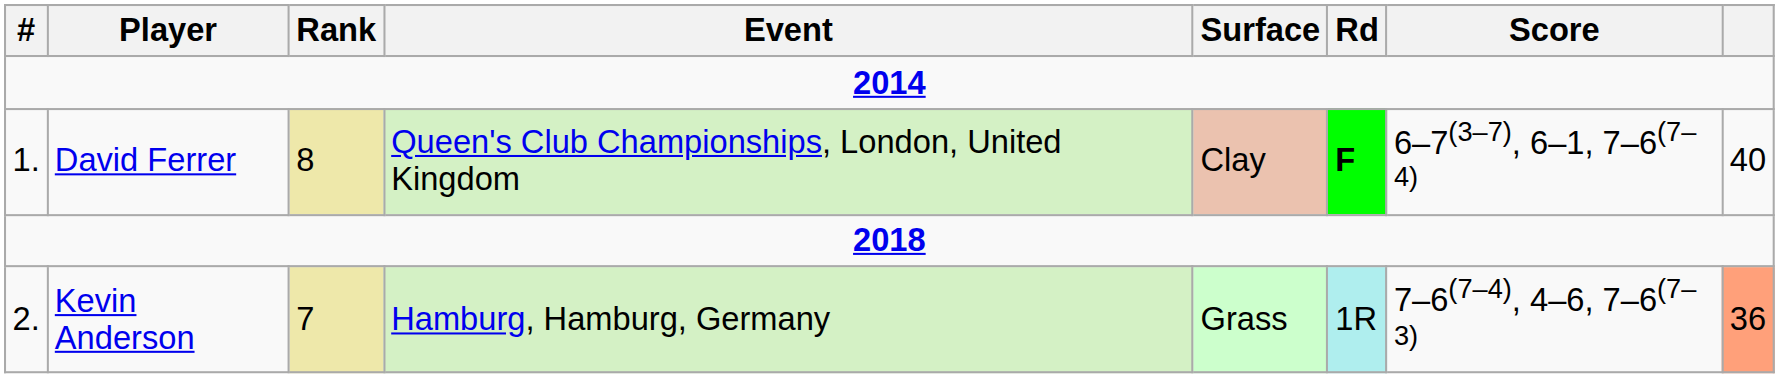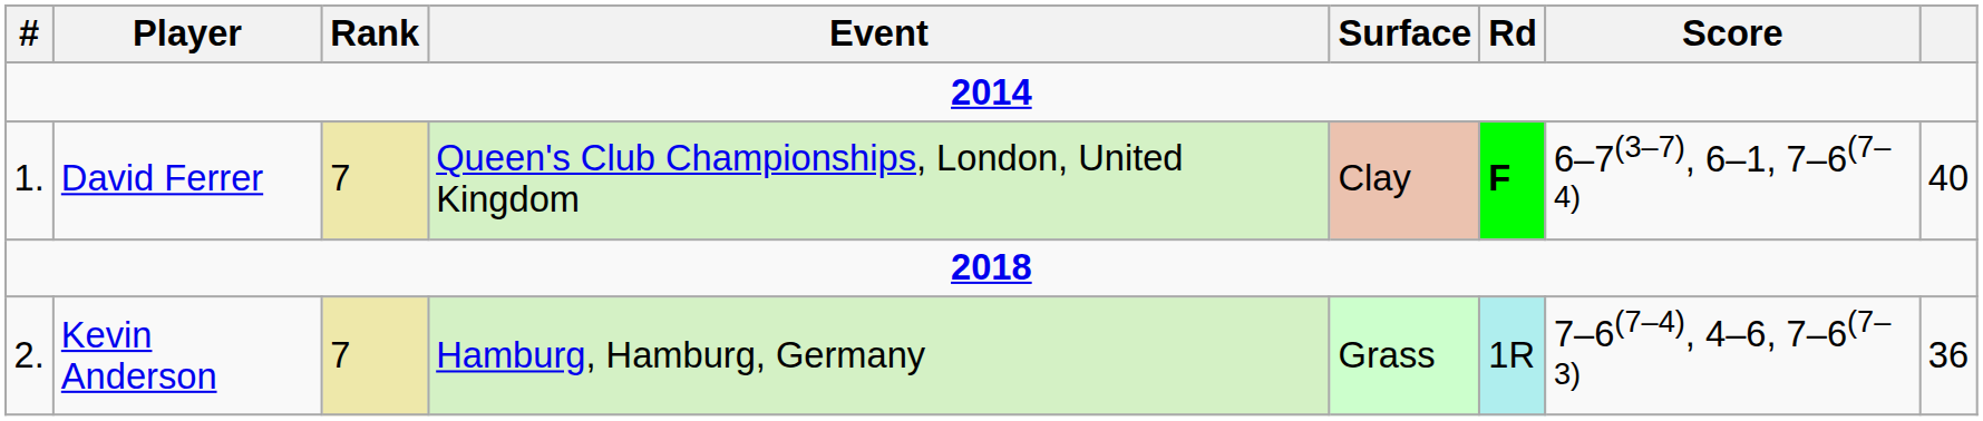 <table class="wikitable sortable">
 <tr>
 <th>#</th>
 <th>Player</th>
 <th>Rank</th>
 <th>Event</th>
 <th>Surface</th>
 <th>Rd</th>
 <th>Score</th>
 <th></th>
 </tr>
 <tr>
 <td colspan=8 style=text-align:center><strong><a href='#'>2014</a></strong></td>
 </tr>
 <tr>
 <td>1.</td>
 <td> <a href='#'>David Ferrer</a></td>
-<td bgcolor=EEE8AA>8</td>
+<td bgcolor=EEE8AA>7</td>
 <td bgcolor=d4f1c5><a href='#'>Queen's Club Championships</a>, London, United Kingdom</td>
 <td style=background:#ebc2af>Clay</td>
 <td bgcolor=lime><strong>F</strong></td>
 <td>6–7<sup>(3–7)</sup>, 6–1, 7–6<sup>(7–4)</sup></td>
 <td>40</td>
 </tr>
 <tr>
 <td colspan=8 style=text-align:center><strong><a href='#'>2018</a></strong></td>
 </tr>
 <tr>
 <td>2.</td>
 <td> <a href='#'>Kevin Anderson</a></td>
 <td bgcolor=EEE8AA>7</td>
 <td bgcolor=d4f1c5><a href='#'>Hamburg</a>, Hamburg, Germany</td>
 <td style=background:#cfc>Grass</td>
 <td bgcolor=#afeeee>1R</td>
 <td>7–6<sup>(7–4)</sup>, 4–6, 7–6<sup>(7–3)</sup></td>
-<td style="background: lightsalmon;">36</td>
+<td>36</td>
 </tr>
 </table>
